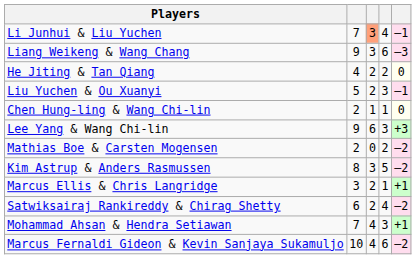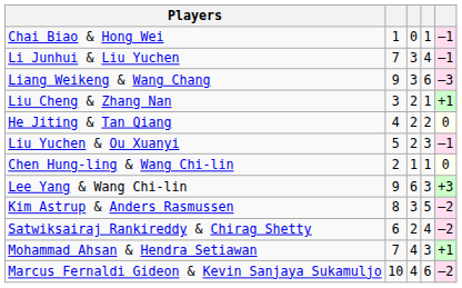 <table class="sortable wikitable" style="text-align:center; font-size:small">
 <tr>
 <th>Players</th>
 <th></th>
 <th></th>
 <th></th>
 <th></th>
 </tr>
 <tr>
+<td align="left"> <a href='#'>Chai Biao</a> & <a href='#'>Hong Wei</a></td>
+<td>1</td>
+<td>0</td>
+<td>1</td>
+<td bgcolor="#ffddee">–1</td>
+</tr>
+<tr>
 <td align="left"> <a href='#'>Li Junhui</a> & <a href='#'>Liu Yuchen</a></td>
 <td>7</td>
-<td style="background: lightsalmon;">3</td>
+<td>3</td>
 <td>4</td>
 <td bgcolor="#ffddee">–1</td>
 </tr>
 <tr>
 <td align="left"> <a href='#'>Liang Weikeng</a> & <a href='#'>Wang Chang</a></td>
 <td>9</td>
 <td>3</td>
 <td>6</td>
 <td bgcolor="#ffddee">–3</td>
+</tr>
+<tr>
+<td align="left"> <a href='#'>Liu Cheng</a> & <a href='#'>Zhang Nan</a></td>
+<td>3</td>
+<td>2</td>
+<td>1</td>
+<td bgcolor="#ccffcc">+1</td>
 </tr>
 <tr>
 <td align="left"> <a href='#'>He Jiting</a> & <a href='#'>Tan Qiang</a></td>
 <td>4</td>
 <td>2</td>
 <td>2</td>
 <td bgcolor="#fffff0">0</td>
 </tr>
 <tr>
 <td align="left"> <a href='#'>Liu Yuchen</a> & <a href='#'>Ou Xuanyi</a></td>
 <td>5</td>
 <td>2</td>
 <td>3</td>
 <td bgcolor="#ffddee">–1</td>
 </tr>
 <tr>
 <td align="left"> <a href='#'>Chen Hung-ling</a> & <a href='#'>Wang Chi-lin</a></td>
 <td>2</td>
 <td>1</td>
 <td>1</td>
 <td bgcolor="#fffff0">0</td>
 </tr>
 <tr>
 <td align="left"> <a href='#'>Lee Yang</a> & Wang Chi-lin</td>
 <td>9</td>
 <td>6</td>
 <td>3</td>
 <td bgcolor="#ccffcc">+3</td>
 </tr>
 <tr>
-<td align="left"> <a href='#'>Mathias Boe</a> & <a href='#'>Carsten Mogensen</a></td>
-<td>2</td>
-<td>0</td>
-<td>2</td>
-<td bgcolor="#ffddee">–2</td>
-</tr>
-<tr>
 <td align="left"> <a href='#'>Kim Astrup</a> & <a href='#'>Anders Rasmussen</a></td>
 <td>8</td>
 <td>3</td>
 <td>5</td>
 <td bgcolor="#ffddee">–2</td>
-</tr>
-<tr>
-<td align="left"> <a href='#'>Marcus Ellis</a> & <a href='#'>Chris Langridge</a></td>
-<td>3</td>
-<td>2</td>
-<td>1</td>
-<td bgcolor="#ccffcc">+1</td>
 </tr>
 <tr>
 <td align="left"> <a href='#'>Satwiksairaj Rankireddy</a> & <a href='#'>Chirag Shetty</a></td>
 <td>6</td>
 <td>2</td>
 <td>4</td>
 <td bgcolor="#ffddee">–2</td>
 </tr>
 <tr>
 <td align="left"> <a href='#'>Mohammad Ahsan</a> & <a href='#'>Hendra Setiawan</a></td>
 <td>7</td>
 <td>4</td>
 <td>3</td>
 <td bgcolor="#ccffcc">+1</td>
 </tr>
 <tr>
 <td align="left"> <a href='#'>Marcus Fernaldi Gideon</a> & <a href='#'>Kevin Sanjaya Sukamuljo</a></td>
 <td>10</td>
 <td>4</td>
 <td>6</td>
 <td bgcolor="#ffddee">–2</td>
 </tr>
 </table>
